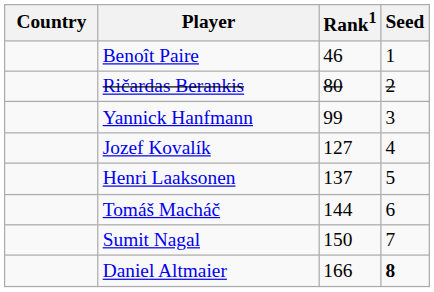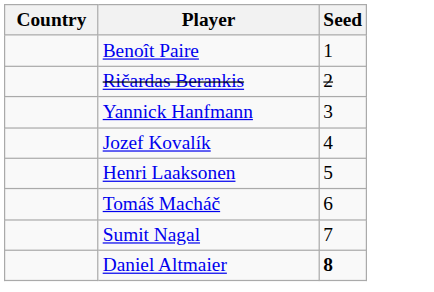 <table class="sortable wikitable">
 <tr>
 <th width="70">Country</th>
 <th width="175">Player</th>
-<th>Rank<sup>1</sup></th>
 <th>Seed</th>
 </tr>
 <tr>
 <td></td>
 <td><a href='#'>Benoît Paire</a></td>
-<td>46</td>
 <td>1</td>
 </tr>
 <tr>
 <td><s></s></td>
 <td><s><a href='#'>Ričardas Berankis</a></s></td>
-<td><s>80</s></td>
 <td><s>2</s></td>
 </tr>
 <tr>
 <td></td>
 <td><a href='#'>Yannick Hanfmann</a></td>
-<td>99</td>
 <td>3</td>
 </tr>
 <tr>
 <td></td>
 <td><a href='#'>Jozef Kovalík</a></td>
-<td>127</td>
 <td>4</td>
 </tr>
 <tr>
 <td></td>
 <td><a href='#'>Henri Laaksonen</a></td>
-<td>137</td>
 <td>5</td>
 </tr>
 <tr>
 <td></td>
 <td><a href='#'>Tomáš Macháč</a></td>
-<td>144</td>
 <td>6</td>
 </tr>
 <tr>
 <td></td>
 <td><a href='#'>Sumit Nagal</a></td>
-<td>150</td>
 <td>7</td>
 </tr>
 <tr>
 <td></td>
 <td><a href='#'>Daniel Altmaier</a></td>
-<td>166</td>
 <td><strong>8</strong></td>
 </tr>
 </table>
